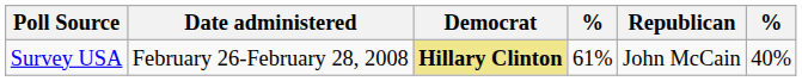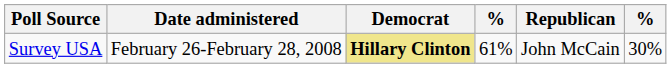 <table class="wikitable">
 <tr valign=bottom>
 <th>Poll Source</th>
 <th>Date administered</th>
 <th>Democrat</th>
 <th>%</th>
 <th>Republican</th>
 <th>%</th>
 </tr>
 <tr>
 <td><a href='#'>Survey USA</a></td>
 <td>February 26-February 28, 2008</td>
 <td style="background: khaki;"><strong>Hillary Clinton</strong></td>
 <td>61%</td>
 <td>John McCain</td>
-<td>40%</td>
+<td>30%</td>
 </tr>
 </table>
